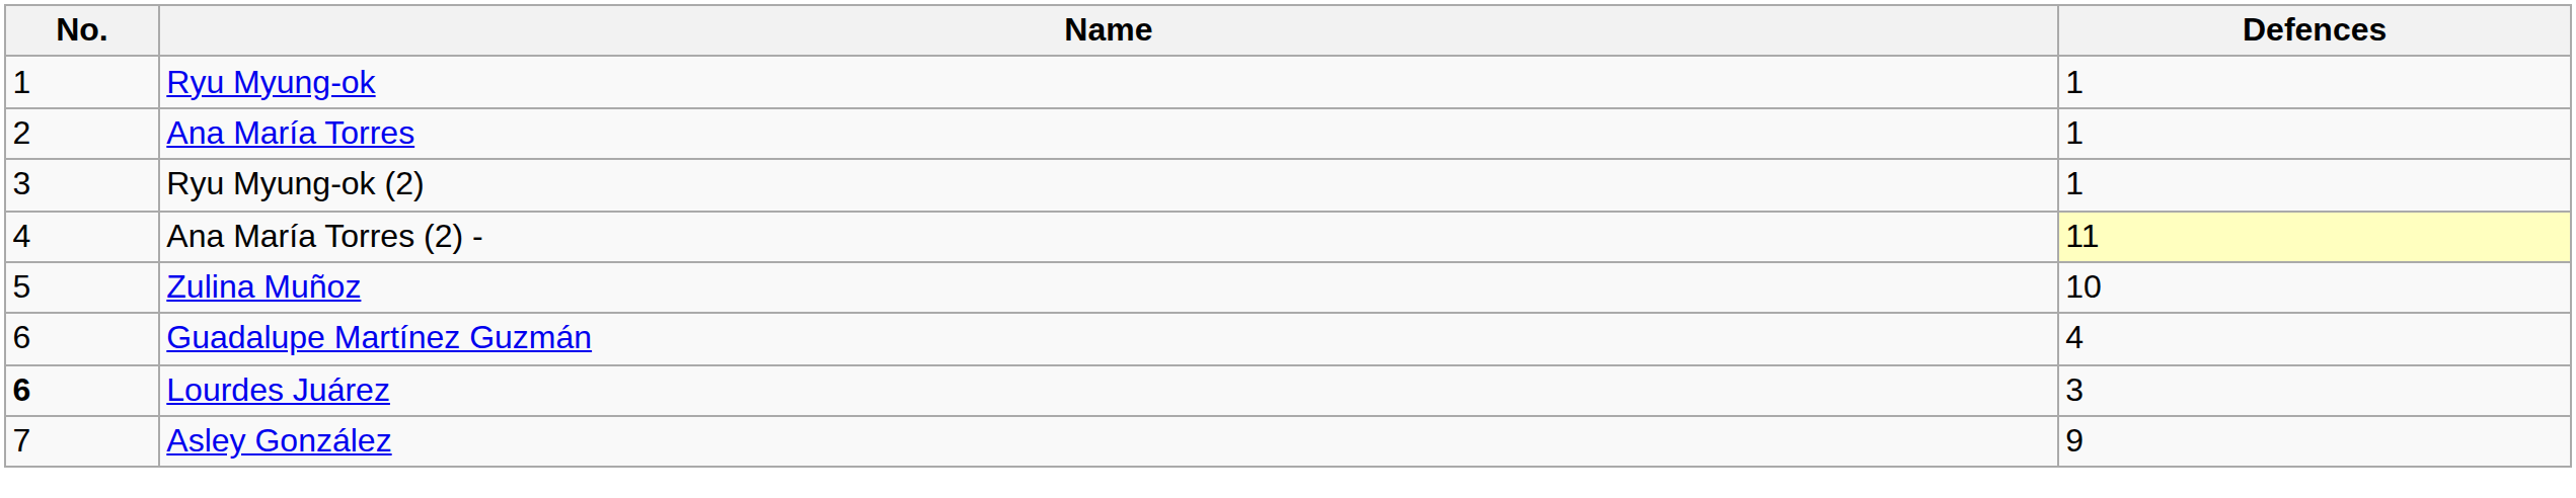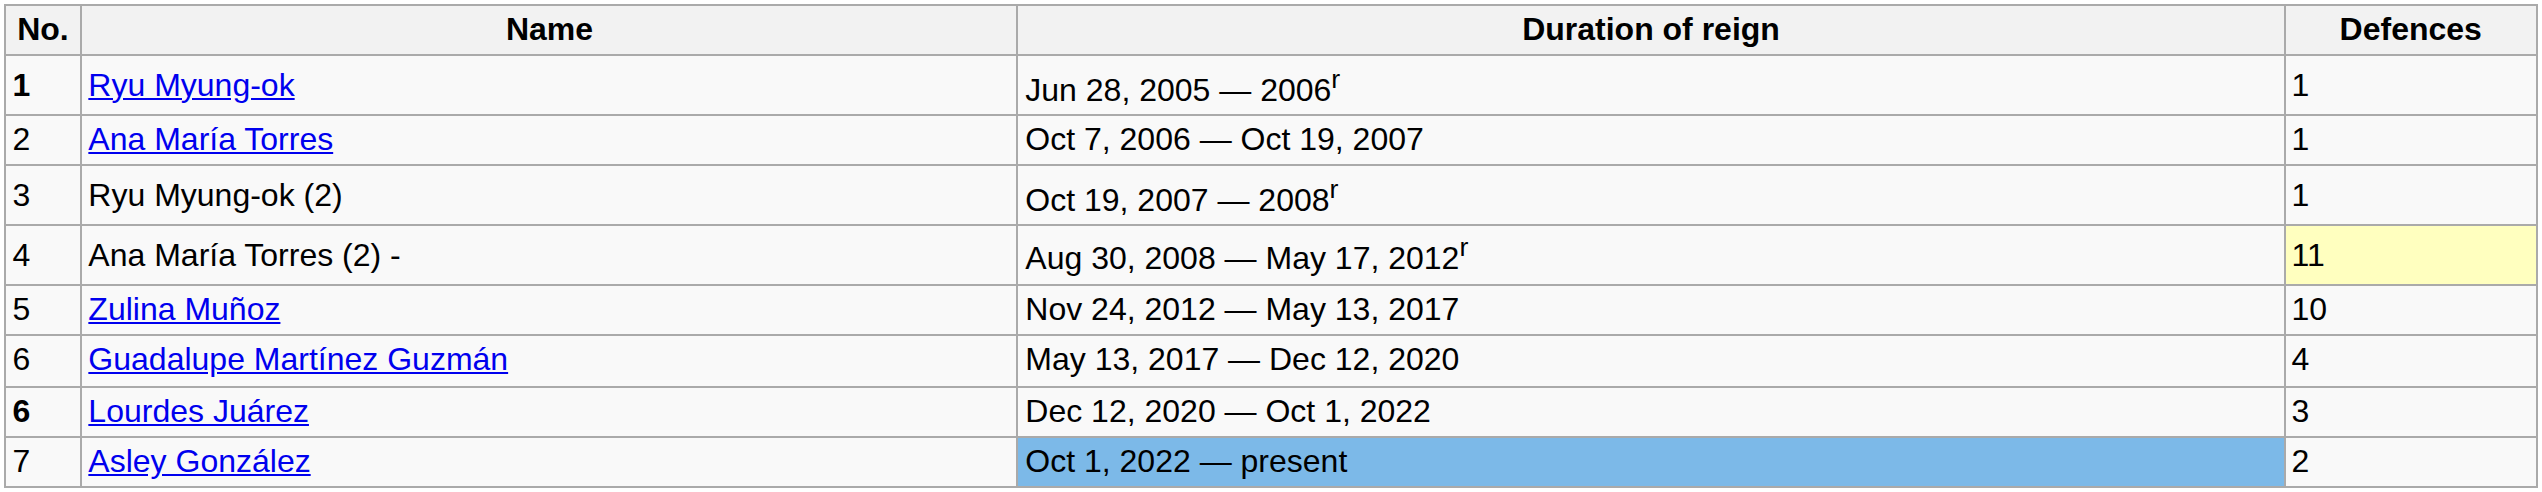 <table class="wikitable" width=80%>
 <tr>
 <th width=3%>No.</th>
 <th width=37%>Name</th>
+<th width=50%>Duration of reign</th>
 <th width=10%>Defences</th>
 </tr>
 <tr>
-<td>1</td>
+<td><strong>1</strong></td>
 <td align=left> <a href='#'>Ryu Myung-ok</a></td>
+<td>Jun 28, 2005 — 2006<sup>r</sup></td>
 <td>1</td>
 </tr>
 <tr>
 <td>2</td>
 <td align=left> <a href='#'>Ana María Torres</a></td>
+<td>Oct 7, 2006 — Oct 19, 2007</td>
 <td>1</td>
 </tr>
 <tr>
 <td>3</td>
 <td align=left> Ryu Myung-ok (2)</td>
+<td>Oct 19, 2007 — 2008<sup>r</sup></td>
 <td>1</td>
 </tr>
 <tr>
 <td>4</td>
 <td align=left> Ana María Torres (2) - </td>
+<td>Aug 30, 2008 — May 17, 2012<sup>r</sup></td>
 <td style="background:#ffffbf;" width=5px>11</td>
 </tr>
 <tr>
 <td>5</td>
 <td align=left> <a href='#'>Zulina Muñoz</a></td>
+<td>Nov 24, 2012 — May 13, 2017</td>
 <td>10</td>
 </tr>
 <tr>
 <td>6</td>
 <td align=left> <a href='#'>Guadalupe Martínez Guzmán</a></td>
+<td>May 13, 2017 — Dec 12, 2020</td>
 <td>4</td>
 </tr>
 <tr>
 <td><strong>6</strong></td>
 <td align=left> <a href='#'>Lourdes Juárez</a></td>
+<td>Dec 12, 2020 — Oct 1, 2022</td>
 <td>3</td>
 </tr>
 <tr>
 <td>7</td>
 <td align=left> <a href='#'>Asley González</a></td>
-<td>9</td>
+<td style="background:#7CB9E8;" width=5px>Oct 1, 2022 — present</td>
+<td>2</td>
 </tr>
 </table>
